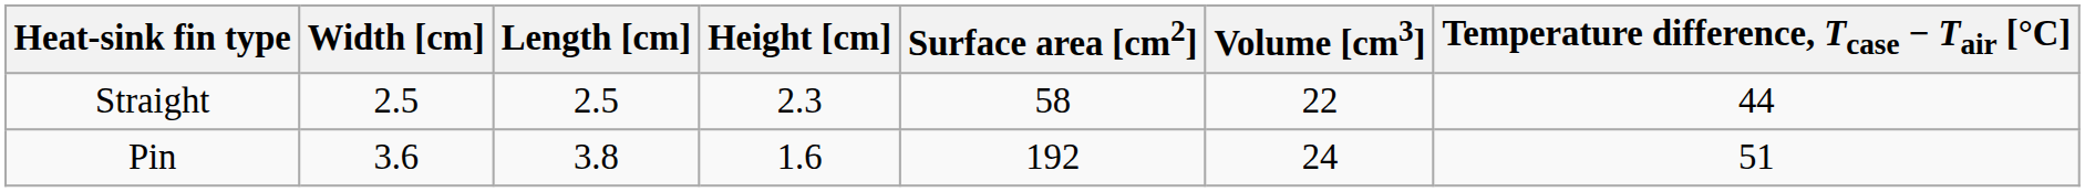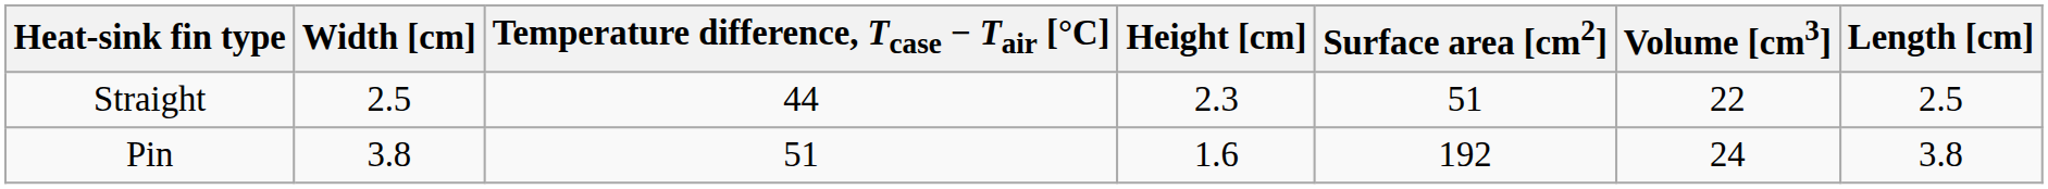 <table class="wikitable" style="text-align:center">
 <tr>
 <th>Heat-sink fin type</th>
 <th>Width [cm]</th>
-<th>Length [cm]</th>
+<th>Temperature difference, <em>T</em><sub>case</sub> − <em>T</em><sub>air</sub> [°C]</th>
 <th>Height [cm]</th>
 <th>Surface area [cm<sup>2</sup>]</th>
 <th>Volume [cm<sup>3</sup>]</th>
-<th>Temperature difference, <em>T</em><sub>case</sub> − <em>T</em><sub>air</sub> [°C]</th>
+<th>Length [cm]</th>
 </tr>
 <tr>
 <td>Straight</td>
 <td>2.5</td>
+<td>44</td>
+<td>2.3</td>
+<td>51</td>
+<td>22</td>
 <td>2.5</td>
-<td>2.3</td>
-<td>58</td>
-<td>22</td>
-<td>44</td>
 </tr>
 <tr>
 <td>Pin</td>
-<td>3.6</td>
 <td>3.8</td>
+<td>51</td>
 <td>1.6</td>
 <td>192</td>
 <td>24</td>
-<td>51</td>
+<td>3.8</td>
 </tr>
 </table>
